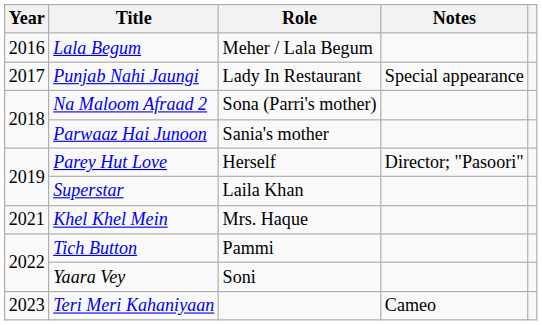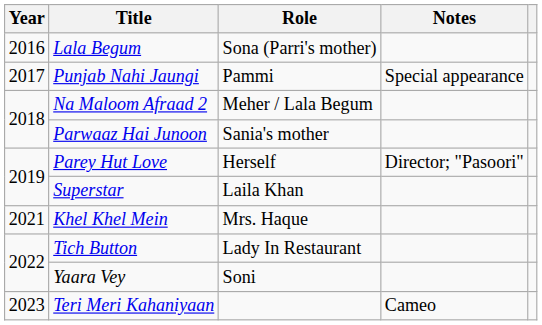 <table class="wikitable">
 <tr>
 <th>Year</th>
 <th>Title</th>
 <th>Role</th>
 <th>Notes</th>
 <th></th>
 </tr>
 <tr>
 <td>2016</td>
 <td><em><a href='#'>Lala Begum</a></em></td>
-<td>Meher / Lala Begum</td>
+<td>Sona (Parri's mother)</td>
 <td></td>
 <td></td>
 </tr>
 <tr>
 <td>2017</td>
 <td><em><a href='#'>Punjab Nahi Jaungi</a></em></td>
-<td>Lady In Restaurant</td>
+<td>Pammi</td>
 <td>Special appearance</td>
 <td></td>
 </tr>
 <tr>
 <td rowspan="2">2018</td>
 <td><em><a href='#'>Na Maloom Afraad 2</a></em></td>
-<td>Sona (Parri's mother)</td>
+<td>Meher / Lala Begum</td>
 <td></td>
 <td></td>
 </tr>
 <tr>
 <td><em><a href='#'>Parwaaz Hai Junoon</a></em></td>
 <td>Sania's mother</td>
 <td></td>
 <td></td>
 </tr>
 <tr>
 <td rowspan="2">2019</td>
 <td><em><a href='#'>Parey Hut Love</a></em></td>
 <td>Herself</td>
 <td>Director; "Pasoori"</td>
 <td></td>
 </tr>
 <tr>
 <td><em><a href='#'>Superstar</a></em></td>
 <td>Laila Khan</td>
 <td></td>
 <td></td>
 </tr>
 <tr>
 <td>2021</td>
 <td><em><a href='#'>Khel Khel Mein</a></em></td>
 <td>Mrs. Haque</td>
 <td></td>
 <td></td>
 </tr>
 <tr>
 <td rowspan="2">2022</td>
 <td><em><a href='#'>Tich Button</a></em></td>
-<td>Pammi</td>
+<td>Lady In Restaurant</td>
 <td></td>
 <td></td>
 </tr>
 <tr>
 <td><em>Yaara Vey</em></td>
 <td>Soni</td>
 <td></td>
 <td></td>
 </tr>
 <tr>
 <td>2023</td>
 <td><em><a href='#'>Teri Meri Kahaniyaan</a></em></td>
 <td></td>
 <td>Cameo</td>
 <td></td>
 </tr>
 </table>
